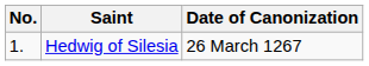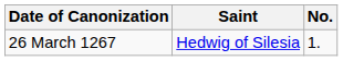 <table class="wikitable">
 <tr>
+<th>Date of Canonization</th>
+<th>Saint</th>
 <th>No.</th>
-<th>Saint</th>
-<th>Date of Canonization</th>
 </tr>
 <tr>
+<td>26 March 1267</td>
+<td><a href='#'>Hedwig of Silesia</a></td>
 <td>1.</td>
-<td><a href='#'>Hedwig of Silesia</a></td>
-<td>26 March 1267</td>
 </tr>
 </table>
